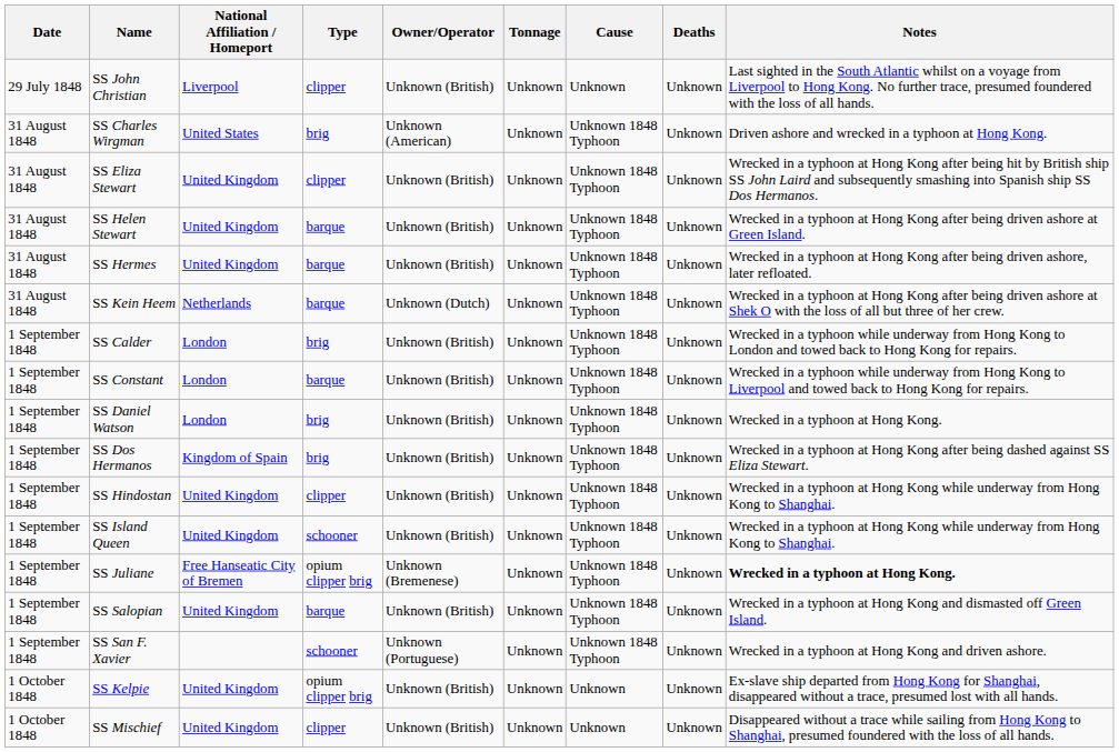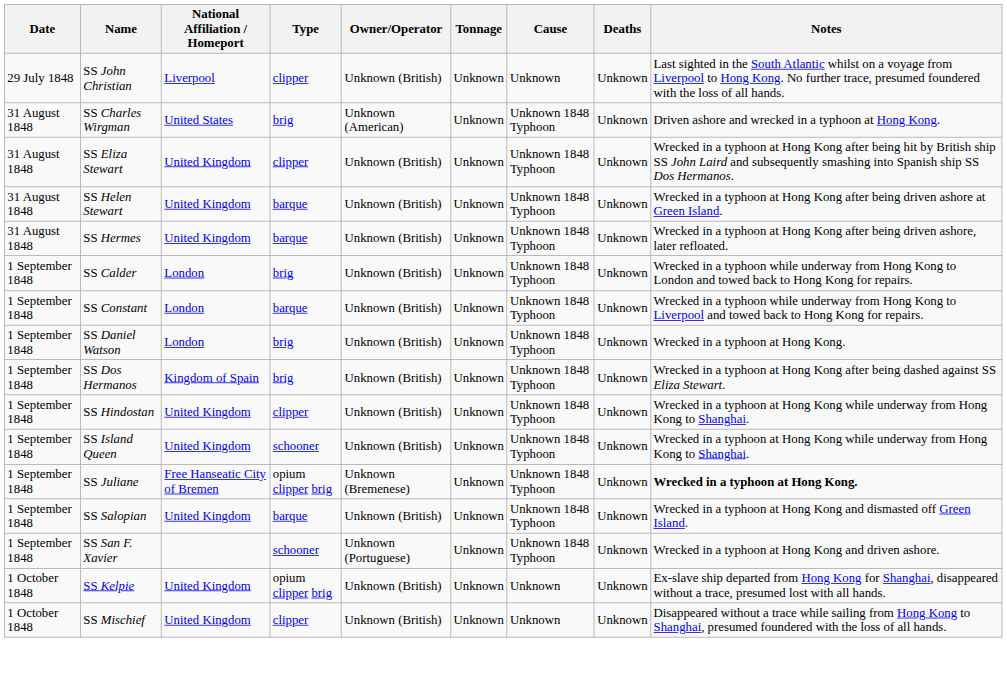 <table class="wikitable sortable" align="center">
 <tr>
 <th data-sort-type=date>Date<br></th>
 <th>Name</th>
 <th>National Affiliation / Homeport</th>
 <th>Type</th>
 <th>Owner/Operator</th>
 <th data-sort-type="number">Tonnage</th>
 <th>Cause</th>
 <th data-sort-type="number">Deaths</th>
 <th>Notes</th>
 </tr>
 <tr>
 <td>29 July 1848</td>
 <td>SS <em>John Christian</em></td>
 <td> <a href='#'>Liverpool</a></td>
 <td><a href='#'>clipper</a></td>
 <td>Unknown (British)</td>
 <td>Unknown</td>
 <td>Unknown</td>
 <td>Unknown</td>
 <td>Last sighted in the <a href='#'>South Atlantic</a> whilst on a voyage from <a href='#'>Liverpool</a> to <a href='#'>Hong Kong</a>. No further trace, presumed foundered with the loss of all hands.</td>
 </tr>
 <tr>
 <td>31 August 1848</td>
 <td>SS <em>Charles Wirgman</em></td>
 <td> <a href='#'>United States</a></td>
 <td><a href='#'>brig</a></td>
 <td>Unknown (American)</td>
 <td>Unknown</td>
 <td>Unknown 1848 Typhoon</td>
 <td>Unknown</td>
 <td>Driven ashore and wrecked in a typhoon at <a href='#'>Hong Kong</a>.</td>
 </tr>
 <tr>
 <td>31 August 1848</td>
 <td>SS <em>Eliza Stewart</em></td>
 <td> <a href='#'>United Kingdom</a></td>
 <td><a href='#'>clipper</a></td>
 <td>Unknown (British)</td>
 <td>Unknown</td>
 <td>Unknown 1848 Typhoon</td>
 <td>Unknown</td>
 <td>Wrecked in a typhoon at Hong Kong after being hit by British ship SS <em>John Laird</em> and subsequently smashing into Spanish ship SS <em>Dos Hermanos</em>.</td>
 </tr>
 <tr>
 <td>31 August 1848</td>
 <td>SS <em>Helen Stewart</em></td>
 <td> <a href='#'>United Kingdom</a></td>
 <td><a href='#'>barque</a></td>
 <td>Unknown (British)</td>
 <td>Unknown</td>
 <td>Unknown 1848 Typhoon</td>
 <td>Unknown</td>
 <td>Wrecked in a typhoon at Hong Kong after being driven ashore at <a href='#'>Green Island</a>.</td>
 </tr>
 <tr>
 <td>31 August 1848</td>
 <td>SS <em>Hermes</em></td>
 <td> <a href='#'>United Kingdom</a></td>
 <td><a href='#'>barque</a></td>
 <td>Unknown (British)</td>
 <td>Unknown</td>
 <td>Unknown 1848 Typhoon</td>
 <td>Unknown</td>
 <td>Wrecked in a typhoon at Hong Kong after being driven ashore, later refloated.</td>
-</tr>
-<tr>
-<td>31 August 1848</td>
-<td>SS <em>Kein Heem</em></td>
-<td> <a href='#'>Netherlands</a></td>
-<td><a href='#'>barque</a></td>
-<td>Unknown (Dutch)</td>
-<td>Unknown</td>
-<td>Unknown 1848 Typhoon</td>
-<td>Unknown</td>
-<td>Wrecked in a typhoon at Hong Kong after being driven ashore at <a href='#'>Shek O</a> with the loss of all but three of her crew.</td>
 </tr>
 <tr>
 <td>1 September 1848</td>
 <td>SS <em>Calder</em></td>
 <td> <a href='#'>London</a></td>
 <td><a href='#'>brig</a></td>
 <td>Unknown (British)</td>
 <td>Unknown</td>
 <td>Unknown 1848 Typhoon</td>
 <td>Unknown</td>
 <td>Wrecked in a typhoon while underway from Hong Kong to London and towed back to Hong Kong for repairs.</td>
 </tr>
 <tr>
 <td>1 September 1848</td>
 <td>SS <em>Constant</em></td>
 <td> <a href='#'>London</a></td>
 <td><a href='#'>barque</a></td>
 <td>Unknown (British)</td>
 <td>Unknown</td>
 <td>Unknown 1848 Typhoon</td>
 <td>Unknown</td>
 <td>Wrecked in a typhoon while underway from Hong Kong to <a href='#'>Liverpool</a> and towed back to Hong Kong for repairs.</td>
 </tr>
 <tr>
 <td>1 September 1848</td>
 <td>SS <em>Daniel Watson</em></td>
 <td> <a href='#'>London</a></td>
 <td><a href='#'>brig</a></td>
 <td>Unknown (British)</td>
 <td>Unknown</td>
 <td>Unknown 1848 Typhoon</td>
 <td>Unknown</td>
 <td>Wrecked in a typhoon at Hong Kong.</td>
 </tr>
 <tr>
 <td>1 September 1848</td>
 <td>SS <em>Dos Hermanos</em></td>
 <td> <a href='#'>Kingdom of Spain</a></td>
 <td><a href='#'>brig</a></td>
 <td>Unknown (British)</td>
 <td>Unknown</td>
 <td>Unknown 1848 Typhoon</td>
 <td>Unknown</td>
 <td>Wrecked in a typhoon at Hong Kong after being dashed against SS <em>Eliza Stewart</em>.</td>
 </tr>
 <tr>
 <td>1 September 1848</td>
 <td>SS <em>Hindostan</em></td>
 <td> <a href='#'>United Kingdom</a></td>
 <td><a href='#'>clipper</a></td>
 <td>Unknown (British)</td>
 <td>Unknown</td>
 <td>Unknown 1848 Typhoon</td>
 <td>Unknown</td>
 <td>Wrecked in a typhoon at Hong Kong while underway from Hong Kong to <a href='#'>Shanghai</a>.</td>
 </tr>
 <tr>
 <td>1 September 1848</td>
 <td>SS <em>Island Queen</em></td>
 <td> <a href='#'>United Kingdom</a></td>
 <td><a href='#'>schooner</a></td>
 <td>Unknown (British)</td>
 <td>Unknown</td>
 <td>Unknown 1848 Typhoon</td>
 <td>Unknown</td>
 <td>Wrecked in a typhoon at Hong Kong while underway from Hong Kong to <a href='#'>Shanghai</a>.</td>
 </tr>
 <tr>
 <td>1 September 1848</td>
 <td>SS <em>Juliane</em></td>
 <td> <a href='#'>Free Hanseatic City of Bremen</a></td>
 <td>opium <a href='#'>clipper</a> <a href='#'>brig</a></td>
 <td>Unknown (Bremenese)</td>
 <td>Unknown</td>
 <td>Unknown 1848 Typhoon</td>
 <td>Unknown</td>
 <td><strong>Wrecked in a typhoon at Hong Kong.</strong></td>
 </tr>
 <tr>
 <td>1 September 1848</td>
 <td>SS <em>Salopian</em></td>
 <td> <a href='#'>United Kingdom</a></td>
 <td><a href='#'>barque</a></td>
 <td>Unknown (British)</td>
 <td>Unknown</td>
 <td>Unknown 1848 Typhoon</td>
 <td>Unknown</td>
 <td>Wrecked in a typhoon at Hong Kong and dismasted off <a href='#'>Green Island</a>.</td>
 </tr>
 <tr>
 <td>1 September 1848</td>
 <td>SS <em>San F. Xavier</em></td>
 <td></td>
 <td><a href='#'>schooner</a></td>
 <td>Unknown (Portuguese)</td>
 <td>Unknown</td>
 <td>Unknown 1848 Typhoon</td>
 <td>Unknown</td>
 <td>Wrecked in a typhoon at Hong Kong and driven ashore.</td>
 </tr>
 <tr>
 <td>1 October 1848</td>
 <td><a href='#'>SS <em>Kelpie</em></a></td>
 <td> <a href='#'>United Kingdom</a></td>
 <td>opium <a href='#'>clipper</a> <a href='#'>brig</a></td>
 <td>Unknown (British)</td>
 <td>Unknown</td>
 <td>Unknown</td>
 <td>Unknown</td>
 <td>Ex-slave ship departed from <a href='#'>Hong Kong</a> for <a href='#'>Shanghai</a>, disappeared without a trace, presumed lost with all hands.</td>
 </tr>
 <tr>
 <td>1 October 1848</td>
 <td>SS <em>Mischief</em></td>
 <td> <a href='#'>United Kingdom</a></td>
 <td><a href='#'>clipper</a></td>
 <td>Unknown (British)</td>
 <td>Unknown</td>
 <td>Unknown</td>
 <td>Unknown</td>
 <td>Disappeared without a trace while sailing from <a href='#'>Hong Kong</a> to <a href='#'>Shanghai</a>, presumed foundered with the loss of all hands.</td>
 </tr>
 </table>
